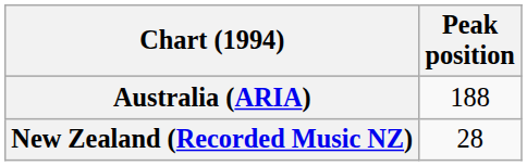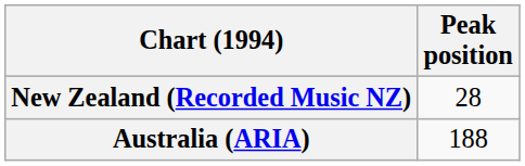 <table class="wikitable sortable plainrowheaders">
 <tr>
 <th>Chart (1994)</th>
 <th>Peak<br>position</th>
 </tr>
 <tr>
+<th scope="row">New Zealand (<a href='#'>Recorded Music NZ</a>)</th>
+<td align="center">28</td>
+</tr>
+<tr>
 <th scope="row">Australia (<a href='#'>ARIA</a>)</th>
 <td align="center">188</td>
 </tr>
-<tr>
-<th scope="row">New Zealand (<a href='#'>Recorded Music NZ</a>)</th>
-<td align="center">28</td>
-</tr>
 </table>
